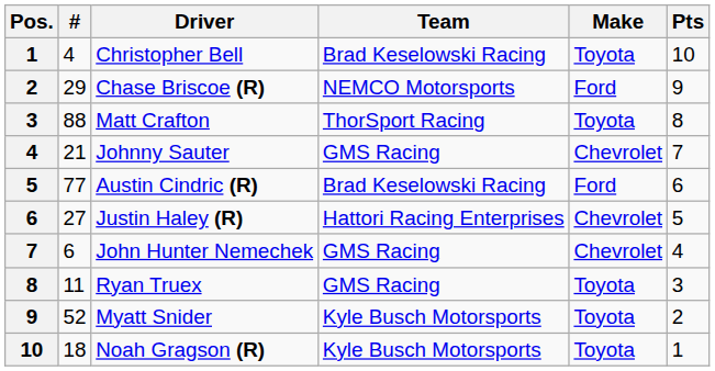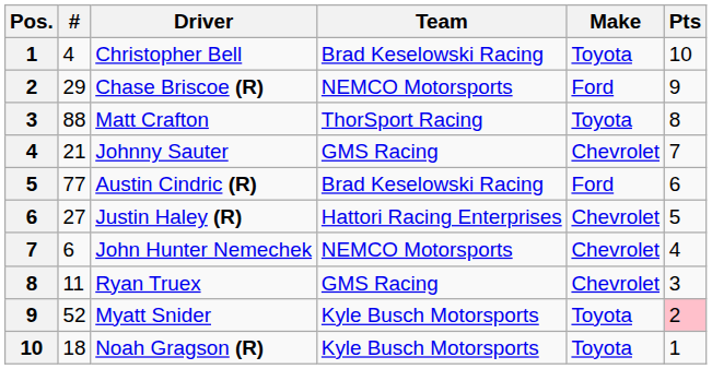 <table class="wikitable" style="font-size:95%">
 <tr>
 <th>Pos.</th>
 <th>#</th>
 <th>Driver</th>
 <th>Team</th>
 <th>Make</th>
 <th>Pts</th>
 </tr>
 <tr>
 <th>1</th>
 <td>4</td>
 <td><a href='#'>Christopher Bell</a></td>
 <td><a href='#'>Brad Keselowski Racing</a></td>
 <td><a href='#'>Toyota</a></td>
 <td>10</td>
 </tr>
 <tr>
 <th>2</th>
 <td>29</td>
 <td><a href='#'>Chase Briscoe</a> <strong>(R)</strong></td>
 <td><a href='#'>NEMCO Motorsports</a></td>
 <td><a href='#'>Ford</a></td>
 <td>9</td>
 </tr>
 <tr>
 <th>3</th>
 <td>88</td>
 <td><a href='#'>Matt Crafton</a></td>
 <td><a href='#'>ThorSport Racing</a></td>
 <td><a href='#'>Toyota</a></td>
 <td>8</td>
 </tr>
 <tr>
 <th>4</th>
 <td>21</td>
 <td><a href='#'>Johnny Sauter</a></td>
 <td><a href='#'>GMS Racing</a></td>
 <td><a href='#'>Chevrolet</a></td>
 <td>7</td>
 </tr>
 <tr>
 <th>5</th>
 <td>77</td>
 <td><a href='#'>Austin Cindric</a> <strong>(R)</strong></td>
 <td><a href='#'>Brad Keselowski Racing</a></td>
 <td><a href='#'>Ford</a></td>
 <td>6</td>
 </tr>
 <tr>
 <th>6</th>
 <td>27</td>
 <td><a href='#'>Justin Haley</a> <strong>(R)</strong></td>
 <td><a href='#'>Hattori Racing Enterprises</a></td>
 <td><a href='#'>Chevrolet</a></td>
 <td>5</td>
 </tr>
 <tr>
 <th>7</th>
 <td>6</td>
 <td><a href='#'>John Hunter Nemechek</a></td>
-<td><a href='#'>GMS Racing</a></td>
+<td><a href='#'>NEMCO Motorsports</a></td>
 <td><a href='#'>Chevrolet</a></td>
 <td>4</td>
 </tr>
 <tr>
 <th>8</th>
 <td>11</td>
 <td><a href='#'>Ryan Truex</a></td>
 <td><a href='#'>GMS Racing</a></td>
-<td><a href='#'>Toyota</a></td>
+<td><a href='#'>Chevrolet</a></td>
 <td>3</td>
 </tr>
 <tr>
 <th>9</th>
 <td>52</td>
 <td><a href='#'>Myatt Snider</a></td>
 <td><a href='#'>Kyle Busch Motorsports</a></td>
 <td><a href='#'>Toyota</a></td>
-<td>2</td>
+<td style="background: pink;">2</td>
 </tr>
 <tr>
 <th>10</th>
 <td>18</td>
 <td><a href='#'>Noah Gragson</a> <strong>(R)</strong></td>
 <td><a href='#'>Kyle Busch Motorsports</a></td>
 <td><a href='#'>Toyota</a></td>
 <td>1</td>
 </tr>
 </table>
